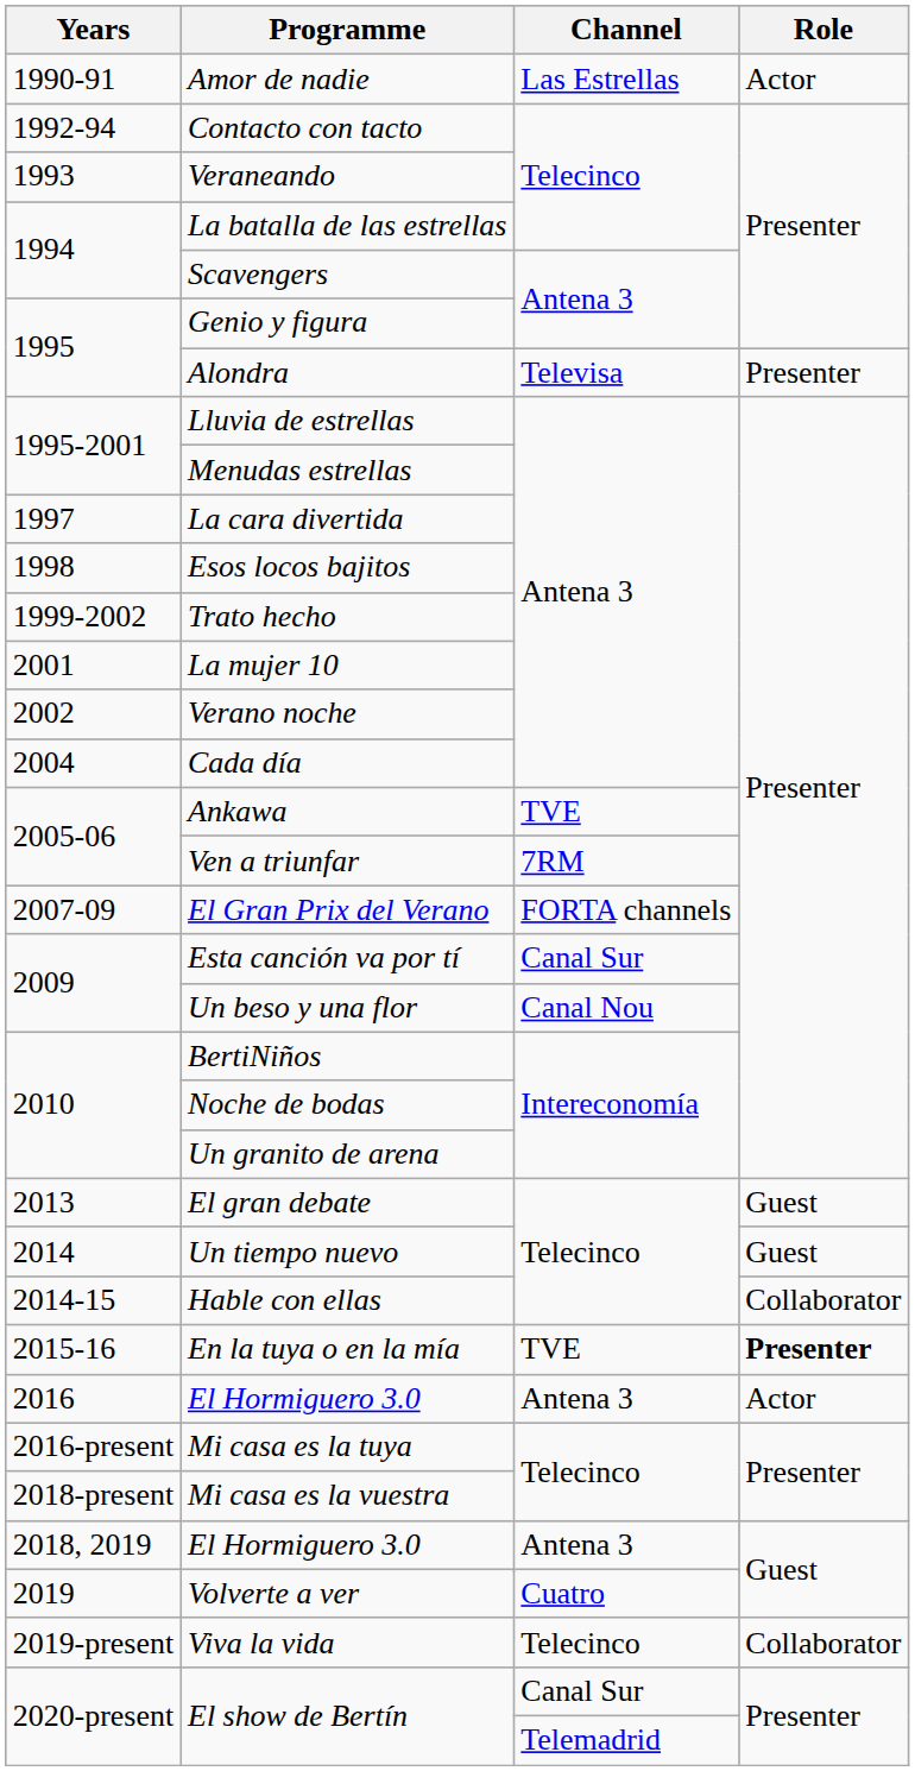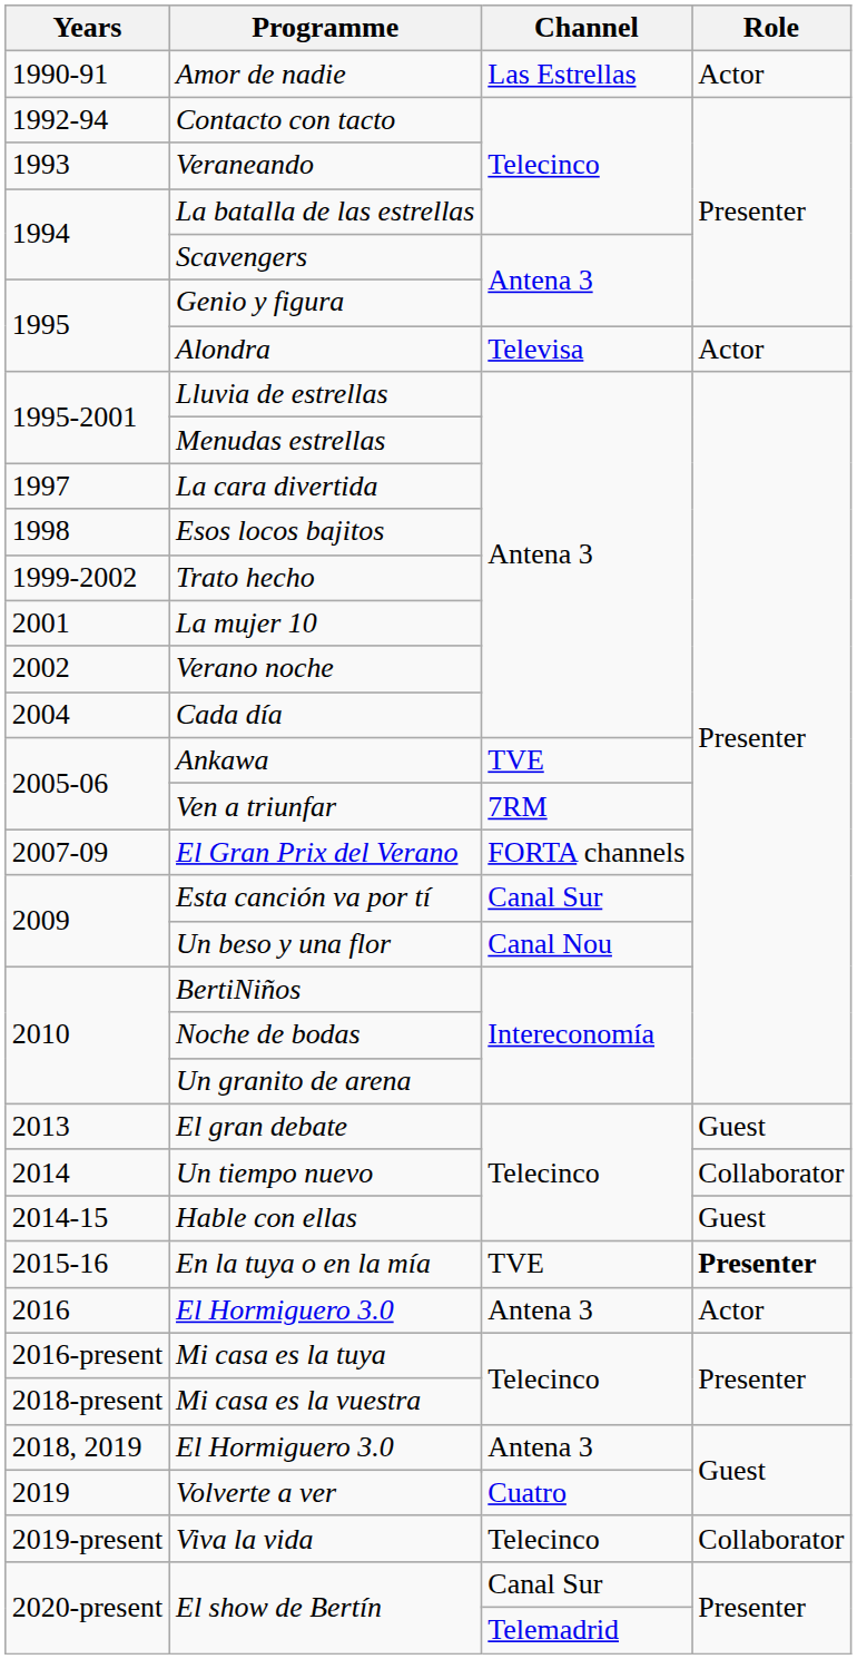 <table class="wikitable">
 <tr>
 <th>Years</th>
 <th>Programme</th>
 <th>Channel</th>
 <th>Role</th>
 </tr>
 <tr>
 <td>1990-91</td>
 <td><em>Amor de nadie</em></td>
 <td><a href='#'>Las Estrellas</a></td>
 <td>Actor</td>
 </tr>
 <tr>
 <td>1992-94</td>
 <td><em>Contacto con tacto</em></td>
 <td rowspan="3"><a href='#'>Telecinco</a></td>
 <td rowspan="5">Presenter</td>
 </tr>
 <tr>
 <td>1993</td>
 <td><em>Veraneando</em></td>
 </tr>
 <tr>
 <td rowspan="2">1994</td>
 <td><em>La batalla de las estrellas</em></td>
 </tr>
 <tr>
 <td><em>Scavengers</em></td>
 <td rowspan="2"><a href='#'>Antena 3</a></td>
 </tr>
 <tr>
 <td rowspan="2">1995</td>
 <td><em>Genio y figura</em></td>
 </tr>
 <tr>
 <td><em>Alondra</em></td>
 <td><a href='#'>Televisa</a></td>
-<td>Presenter</td>
+<td>Actor</td>
 </tr>
 <tr>
 <td rowspan="2">1995-2001</td>
 <td><em>Lluvia de estrellas</em></td>
 <td rowspan="8">Antena 3</td>
 <td rowspan="16">Presenter</td>
 </tr>
 <tr>
 <td><em>Menudas estrellas</em></td>
 </tr>
 <tr>
 <td>1997</td>
 <td><em>La cara divertida</em></td>
 </tr>
 <tr>
 <td>1998</td>
 <td><em>Esos locos bajitos</em></td>
 </tr>
 <tr>
 <td>1999-2002</td>
 <td><em>Trato hecho</em></td>
 </tr>
 <tr>
 <td>2001</td>
 <td><em>La mujer 10</em></td>
 </tr>
 <tr>
 <td>2002</td>
 <td><em>Verano noche</em></td>
 </tr>
 <tr>
 <td>2004</td>
 <td><em>Cada día</em></td>
 </tr>
 <tr>
 <td rowspan="2">2005-06</td>
 <td><em>Ankawa</em></td>
 <td><a href='#'>TVE</a></td>
 </tr>
 <tr>
 <td><em>Ven a triunfar</em></td>
 <td><a href='#'>7RM</a></td>
 </tr>
 <tr>
 <td>2007-09</td>
 <td><em><a href='#'>El Gran Prix del Verano</a></em></td>
 <td><a href='#'>FORTA</a> channels</td>
 </tr>
 <tr>
 <td rowspan="2">2009</td>
 <td><em>Esta canción va por tí</em></td>
 <td><a href='#'>Canal Sur</a></td>
 </tr>
 <tr>
 <td><em>Un beso y una flor</em></td>
 <td><a href='#'>Canal Nou</a></td>
 </tr>
 <tr>
 <td rowspan="3">2010</td>
 <td><em>BertiNiños</em></td>
 <td rowspan="3"><a href='#'>Intereconomía</a></td>
 </tr>
 <tr>
 <td><em>Noche de bodas</em></td>
 </tr>
 <tr>
 <td><em>Un granito de arena</em></td>
 </tr>
 <tr>
 <td>2013</td>
 <td><em>El gran debate</em></td>
 <td rowspan="3">Telecinco</td>
 <td>Guest</td>
 </tr>
 <tr>
 <td>2014</td>
 <td><em>Un tiempo nuevo</em></td>
-<td>Guest</td>
+<td>Collaborator</td>
 </tr>
 <tr>
 <td>2014-15</td>
 <td><em>Hable con ellas</em></td>
-<td>Collaborator</td>
+<td>Guest</td>
 </tr>
 <tr>
 <td>2015-16</td>
 <td><em>En la tuya o en la mía</em></td>
 <td>TVE</td>
 <td><strong>Presenter</strong></td>
 </tr>
 <tr>
 <td>2016</td>
 <td><a href='#'><em>El Hormiguero 3.0</em></a></td>
 <td>Antena 3</td>
 <td>Actor</td>
 </tr>
 <tr>
 <td>2016-present</td>
 <td><em>Mi casa es la tuya</em></td>
 <td rowspan="2">Telecinco</td>
 <td rowspan="2">Presenter</td>
 </tr>
 <tr>
 <td>2018-present</td>
 <td><em>Mi casa es la vuestra</em></td>
 </tr>
 <tr>
 <td>2018, 2019</td>
 <td rowspan="2"><em>El Hormiguero 3.0</em></td>
 <td rowspan="2">Antena 3</td>
 <td rowspan="3">Guest</td>
 </tr>
 <tr>
 <td rowspan="2">2019</td>
 </tr>
 <tr>
 <td><em>Volverte a ver</em></td>
 <td><a href='#'>Cuatro</a></td>
 </tr>
 <tr>
 <td>2019-present</td>
 <td><em>Viva la vida</em></td>
 <td>Telecinco</td>
 <td>Collaborator</td>
 </tr>
 <tr>
 <td rowspan="2">2020-present</td>
 <td rowspan="2"><em>El show de Bertín</em></td>
 <td>Canal Sur</td>
 <td rowspan="2">Presenter</td>
 </tr>
 <tr>
 <td><a href='#'>Telemadrid</a></td>
 </tr>
 </table>
